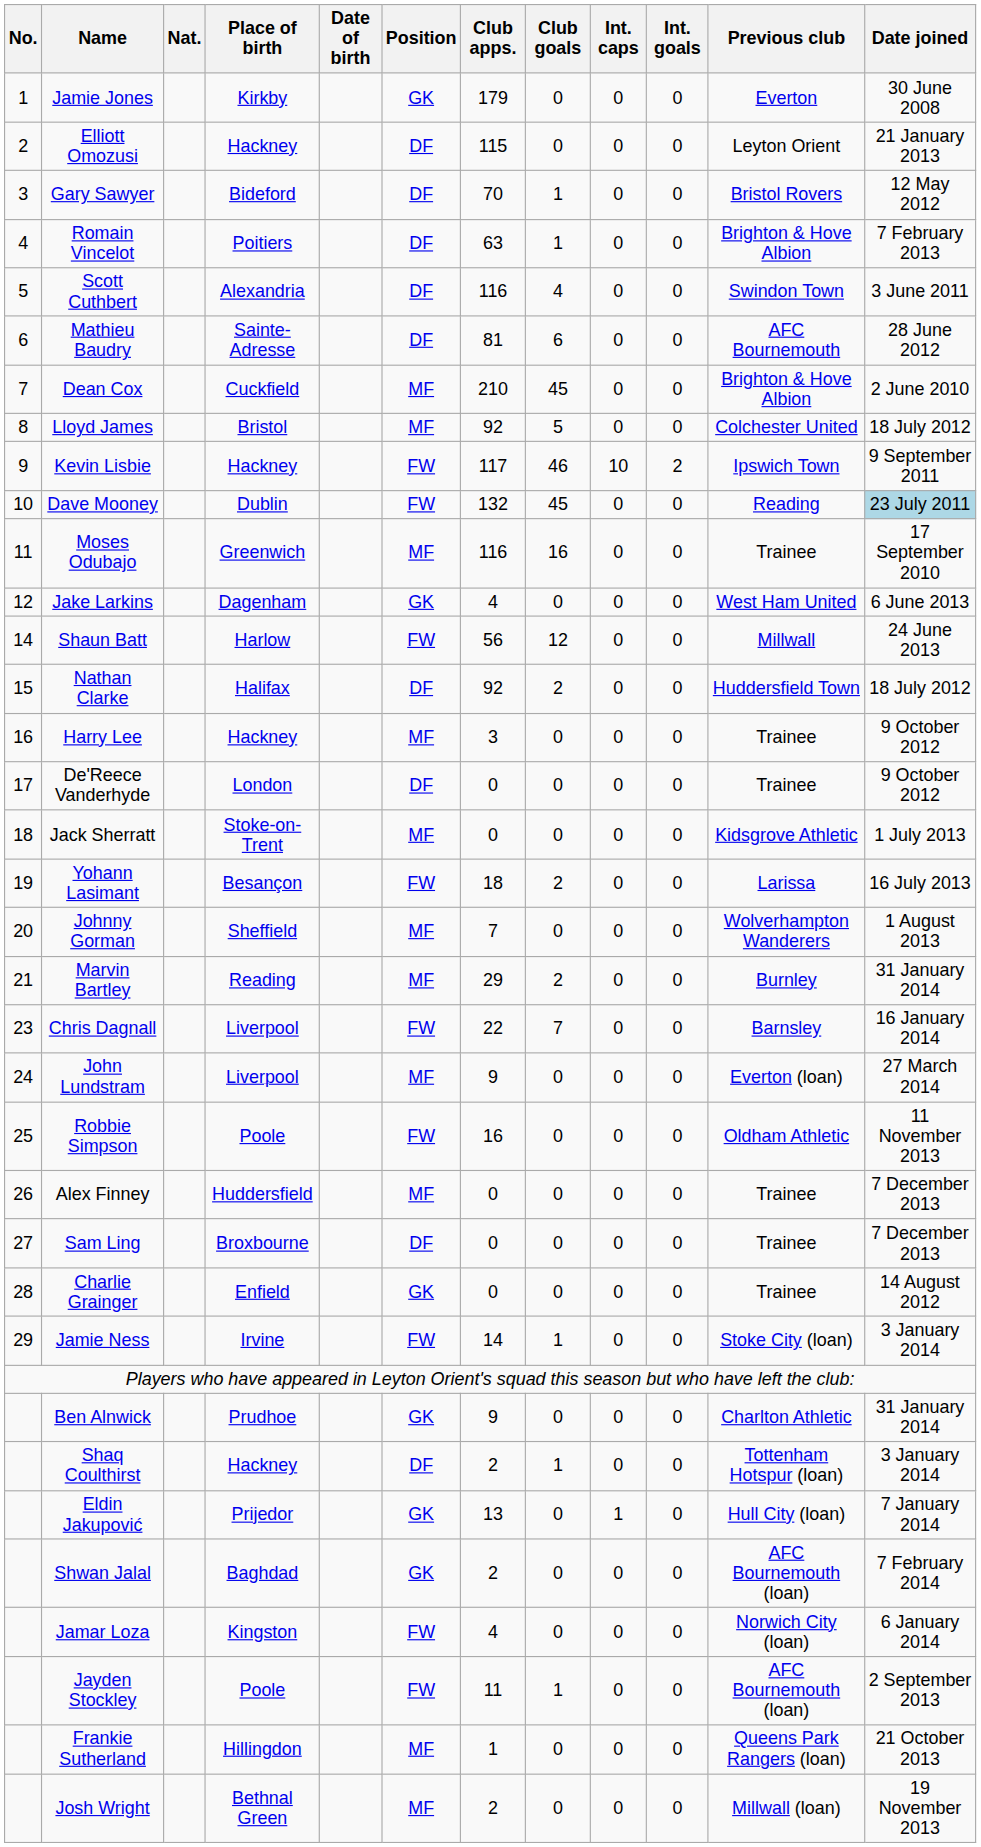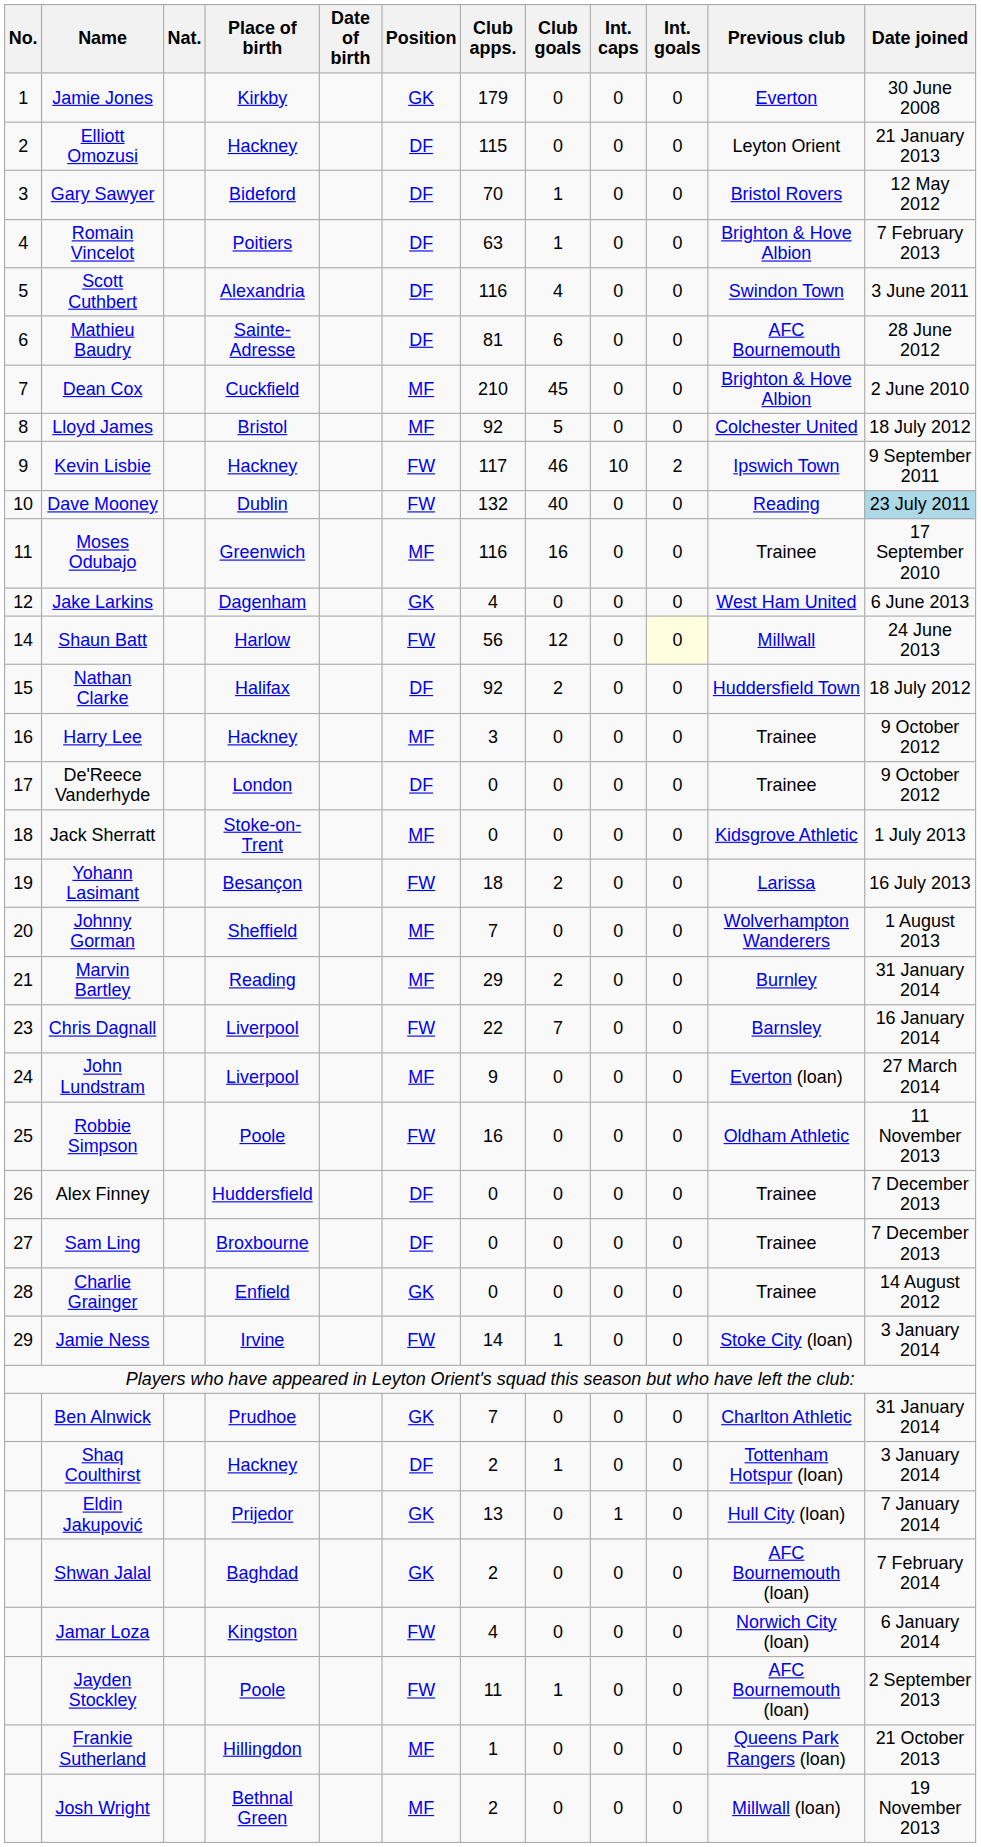 <table class="wikitable"  style="text-align:center">
 <tr>
 <th>No.</th>
 <th>Name</th>
 <th>Nat.</th>
 <th>Place of birth</th>
 <th>Date of birth</th>
 <th>Position</th>
 <th>Club apps.</th>
 <th>Club goals</th>
 <th>Int. caps</th>
 <th>Int. goals</th>
 <th>Previous club</th>
 <th>Date joined</th>
 </tr>
 <tr>
 <td>1</td>
 <td><a href='#'>Jamie Jones</a></td>
 <td></td>
 <td><a href='#'>Kirkby</a></td>
 <td></td>
 <td><a href='#'>GK</a></td>
 <td>179</td>
 <td>0</td>
 <td>0</td>
 <td>0</td>
 <td><a href='#'>Everton</a></td>
 <td>30 June 2008</td>
 </tr>
 <tr>
 <td>2</td>
 <td><a href='#'>Elliott Omozusi</a></td>
 <td></td>
 <td><a href='#'>Hackney</a></td>
 <td></td>
 <td><a href='#'>DF</a></td>
 <td>115</td>
 <td>0</td>
 <td>0</td>
 <td>0</td>
 <td>Leyton Orient</td>
 <td>21 January 2013</td>
 </tr>
 <tr>
 <td>3</td>
 <td><a href='#'>Gary Sawyer</a></td>
 <td></td>
 <td><a href='#'>Bideford</a></td>
 <td></td>
 <td><a href='#'>DF</a></td>
 <td>70</td>
 <td>1</td>
 <td>0</td>
 <td>0</td>
 <td><a href='#'>Bristol Rovers</a></td>
 <td>12 May 2012</td>
 </tr>
 <tr>
 <td>4</td>
 <td><a href='#'>Romain Vincelot</a></td>
 <td></td>
 <td><a href='#'>Poitiers</a></td>
 <td></td>
 <td><a href='#'>DF</a></td>
 <td>63</td>
 <td>1</td>
 <td>0</td>
 <td>0</td>
 <td><a href='#'>Brighton & Hove Albion</a></td>
 <td>7 February 2013</td>
 </tr>
 <tr>
 <td>5</td>
 <td><a href='#'>Scott Cuthbert</a></td>
 <td></td>
 <td><a href='#'>Alexandria</a></td>
 <td></td>
 <td><a href='#'>DF</a></td>
 <td>116</td>
 <td>4</td>
 <td>0</td>
 <td>0</td>
 <td><a href='#'>Swindon Town</a></td>
 <td>3 June 2011</td>
 </tr>
 <tr>
 <td>6</td>
 <td><a href='#'>Mathieu Baudry</a></td>
 <td></td>
 <td><a href='#'>Sainte-Adresse</a></td>
 <td></td>
 <td><a href='#'>DF</a></td>
 <td>81</td>
 <td>6</td>
 <td>0</td>
 <td>0</td>
 <td><a href='#'>AFC Bournemouth</a></td>
 <td>28 June 2012</td>
 </tr>
 <tr>
 <td>7</td>
 <td><a href='#'>Dean Cox</a></td>
 <td></td>
 <td><a href='#'>Cuckfield</a></td>
 <td></td>
 <td><a href='#'>MF</a></td>
 <td>210</td>
 <td>45</td>
 <td>0</td>
 <td>0</td>
 <td><a href='#'>Brighton & Hove Albion</a></td>
 <td>2 June 2010</td>
 </tr>
 <tr>
 <td>8</td>
 <td><a href='#'>Lloyd James</a></td>
 <td></td>
 <td><a href='#'>Bristol</a></td>
 <td></td>
 <td><a href='#'>MF</a></td>
 <td>92</td>
 <td>5</td>
 <td>0</td>
 <td>0</td>
 <td><a href='#'>Colchester United</a></td>
 <td>18 July 2012</td>
 </tr>
 <tr>
 <td>9</td>
 <td><a href='#'>Kevin Lisbie</a></td>
 <td></td>
 <td><a href='#'>Hackney</a></td>
 <td></td>
 <td><a href='#'>FW</a></td>
 <td>117</td>
 <td>46</td>
 <td>10</td>
 <td>2</td>
 <td><a href='#'>Ipswich Town</a></td>
 <td>9 September 2011</td>
 </tr>
 <tr>
 <td>10</td>
 <td><a href='#'>Dave Mooney</a></td>
 <td></td>
 <td><a href='#'>Dublin</a></td>
 <td></td>
 <td><a href='#'>FW</a></td>
 <td>132</td>
-<td>45</td>
+<td>40</td>
 <td>0</td>
 <td>0</td>
 <td><a href='#'>Reading</a></td>
 <td style="background: lightblue;">23 July 2011</td>
 </tr>
 <tr>
 <td>11</td>
 <td><a href='#'>Moses Odubajo</a></td>
 <td></td>
 <td><a href='#'>Greenwich</a></td>
 <td></td>
 <td><a href='#'>MF</a></td>
 <td>116</td>
 <td>16</td>
 <td>0</td>
 <td>0</td>
 <td>Trainee</td>
 <td>17 September 2010</td>
 </tr>
 <tr>
 <td>12</td>
 <td><a href='#'>Jake Larkins</a></td>
 <td></td>
 <td><a href='#'>Dagenham</a></td>
 <td></td>
 <td><a href='#'>GK</a></td>
 <td>4</td>
 <td>0</td>
 <td>0</td>
 <td>0</td>
 <td><a href='#'>West Ham United</a></td>
 <td>6 June 2013</td>
 </tr>
 <tr>
 <td>14</td>
 <td><a href='#'>Shaun Batt</a></td>
 <td></td>
 <td><a href='#'>Harlow</a></td>
 <td></td>
 <td><a href='#'>FW</a></td>
 <td>56</td>
 <td>12</td>
 <td>0</td>
-<td>0</td>
+<td style="background: lightyellow;">0</td>
 <td><a href='#'>Millwall</a></td>
 <td>24 June 2013</td>
 </tr>
 <tr>
 <td>15</td>
 <td><a href='#'>Nathan Clarke</a></td>
 <td></td>
 <td><a href='#'>Halifax</a></td>
 <td></td>
 <td><a href='#'>DF</a></td>
 <td>92</td>
 <td>2</td>
 <td>0</td>
 <td>0</td>
 <td><a href='#'>Huddersfield Town</a></td>
 <td>18 July 2012</td>
 </tr>
 <tr>
 <td>16</td>
 <td><a href='#'>Harry Lee</a></td>
 <td></td>
 <td><a href='#'>Hackney</a></td>
 <td></td>
 <td><a href='#'>MF</a></td>
 <td>3</td>
 <td>0</td>
 <td>0</td>
 <td>0</td>
 <td>Trainee</td>
 <td>9 October 2012</td>
 </tr>
 <tr>
 <td>17</td>
 <td>De'Reece Vanderhyde</td>
 <td></td>
 <td><a href='#'>London</a></td>
 <td></td>
 <td><a href='#'>DF</a></td>
 <td>0</td>
 <td>0</td>
 <td>0</td>
 <td>0</td>
 <td>Trainee</td>
 <td>9 October 2012</td>
 </tr>
 <tr>
 <td>18</td>
 <td>Jack Sherratt</td>
 <td></td>
 <td><a href='#'>Stoke-on-Trent</a></td>
 <td></td>
 <td><a href='#'>MF</a></td>
 <td>0</td>
 <td>0</td>
 <td>0</td>
 <td>0</td>
 <td><a href='#'>Kidsgrove Athletic</a></td>
 <td>1 July 2013</td>
 </tr>
 <tr>
 <td>19</td>
 <td><a href='#'>Yohann Lasimant</a></td>
 <td></td>
 <td><a href='#'>Besançon</a></td>
 <td></td>
 <td><a href='#'>FW</a></td>
 <td>18</td>
 <td>2</td>
 <td>0</td>
 <td>0</td>
 <td><a href='#'>Larissa</a></td>
 <td>16 July 2013</td>
 </tr>
 <tr>
 <td>20</td>
 <td><a href='#'>Johnny Gorman</a></td>
 <td></td>
 <td><a href='#'>Sheffield</a></td>
 <td></td>
 <td><a href='#'>MF</a></td>
 <td>7</td>
 <td>0</td>
 <td>0</td>
 <td>0</td>
 <td><a href='#'>Wolverhampton Wanderers</a></td>
 <td>1 August 2013</td>
 </tr>
 <tr>
 <td>21</td>
 <td><a href='#'>Marvin Bartley</a></td>
 <td></td>
 <td><a href='#'>Reading</a></td>
 <td></td>
 <td><a href='#'>MF</a></td>
 <td>29</td>
 <td>2</td>
 <td>0</td>
 <td>0</td>
 <td><a href='#'>Burnley</a></td>
 <td>31 January 2014</td>
 </tr>
 <tr>
 <td>23</td>
 <td><a href='#'>Chris Dagnall</a></td>
 <td></td>
 <td><a href='#'>Liverpool</a></td>
 <td></td>
 <td><a href='#'>FW</a></td>
 <td>22</td>
 <td>7</td>
 <td>0</td>
 <td>0</td>
 <td><a href='#'>Barnsley</a></td>
 <td>16 January 2014</td>
 </tr>
 <tr>
 <td>24</td>
 <td><a href='#'>John Lundstram</a></td>
 <td></td>
 <td><a href='#'>Liverpool</a></td>
 <td></td>
 <td><a href='#'>MF</a></td>
 <td>9</td>
 <td>0</td>
 <td>0</td>
 <td>0</td>
 <td><a href='#'>Everton</a> (loan)</td>
 <td>27 March 2014</td>
 </tr>
 <tr>
 <td>25</td>
 <td><a href='#'>Robbie Simpson</a></td>
 <td></td>
 <td><a href='#'>Poole</a></td>
 <td></td>
 <td><a href='#'>FW</a></td>
 <td>16</td>
 <td>0</td>
 <td>0</td>
 <td>0</td>
 <td><a href='#'>Oldham Athletic</a></td>
 <td>11 November 2013</td>
 </tr>
 <tr>
 <td>26</td>
 <td>Alex Finney</td>
 <td></td>
 <td><a href='#'>Huddersfield</a></td>
 <td></td>
-<td><a href='#'>MF</a></td>
+<td><a href='#'>DF</a></td>
 <td>0</td>
 <td>0</td>
 <td>0</td>
 <td>0</td>
 <td>Trainee</td>
 <td>7 December 2013</td>
 </tr>
 <tr>
 <td>27</td>
 <td><a href='#'>Sam Ling</a></td>
 <td></td>
 <td><a href='#'>Broxbourne</a></td>
 <td></td>
 <td><a href='#'>DF</a></td>
 <td>0</td>
 <td>0</td>
 <td>0</td>
 <td>0</td>
 <td>Trainee</td>
 <td>7 December 2013</td>
 </tr>
 <tr>
 <td>28</td>
 <td><a href='#'>Charlie Grainger</a></td>
 <td></td>
 <td><a href='#'>Enfield</a></td>
 <td></td>
 <td><a href='#'>GK</a></td>
 <td>0</td>
 <td>0</td>
 <td>0</td>
 <td>0</td>
 <td>Trainee</td>
 <td>14 August 2012</td>
 </tr>
 <tr>
 <td>29</td>
 <td><a href='#'>Jamie Ness</a></td>
 <td></td>
 <td><a href='#'>Irvine</a></td>
 <td></td>
 <td><a href='#'>FW</a></td>
 <td>14</td>
 <td>1</td>
 <td>0</td>
 <td>0</td>
 <td><a href='#'>Stoke City</a> (loan)</td>
 <td>3 January 2014</td>
 </tr>
 <tr>
 <td colspan="12"><em>Players who have appeared in Leyton Orient's squad this season but who have left the club:</em></td>
 </tr>
 <tr>
 <td></td>
 <td><a href='#'>Ben Alnwick</a></td>
 <td></td>
 <td><a href='#'>Prudhoe</a></td>
 <td></td>
 <td><a href='#'>GK</a></td>
-<td>9</td>
+<td>7</td>
 <td>0</td>
 <td>0</td>
 <td>0</td>
 <td><a href='#'>Charlton Athletic</a></td>
 <td>31 January 2014</td>
 </tr>
 <tr>
 <td></td>
 <td><a href='#'>Shaq Coulthirst</a></td>
 <td></td>
 <td><a href='#'>Hackney</a></td>
 <td></td>
 <td><a href='#'>DF</a></td>
 <td>2</td>
 <td>1</td>
 <td>0</td>
 <td>0</td>
 <td><a href='#'>Tottenham Hotspur</a> (loan)</td>
 <td>3 January 2014</td>
 </tr>
 <tr>
 <td></td>
 <td><a href='#'>Eldin Jakupović</a></td>
 <td></td>
 <td><a href='#'>Prijedor</a></td>
 <td></td>
 <td><a href='#'>GK</a></td>
 <td>13</td>
 <td>0</td>
 <td>1</td>
 <td>0</td>
 <td><a href='#'>Hull City</a> (loan)</td>
 <td>7 January 2014</td>
 </tr>
 <tr>
 <td></td>
 <td><a href='#'>Shwan Jalal</a></td>
 <td></td>
 <td><a href='#'>Baghdad</a></td>
 <td></td>
 <td><a href='#'>GK</a></td>
 <td>2</td>
 <td>0</td>
 <td>0</td>
 <td>0</td>
 <td><a href='#'>AFC Bournemouth</a> (loan)</td>
 <td>7 February 2014</td>
 </tr>
 <tr>
 <td></td>
 <td><a href='#'>Jamar Loza</a></td>
 <td></td>
 <td><a href='#'>Kingston</a></td>
 <td></td>
 <td><a href='#'>FW</a></td>
 <td>4</td>
 <td>0</td>
 <td>0</td>
 <td>0</td>
 <td><a href='#'>Norwich City</a> (loan)</td>
 <td>6 January 2014</td>
 </tr>
 <tr>
 <td></td>
 <td><a href='#'>Jayden Stockley</a></td>
 <td></td>
 <td><a href='#'>Poole</a></td>
 <td></td>
 <td><a href='#'>FW</a></td>
 <td>11</td>
 <td>1</td>
 <td>0</td>
 <td>0</td>
 <td><a href='#'>AFC Bournemouth</a> (loan)</td>
 <td>2 September 2013</td>
 </tr>
 <tr>
 <td></td>
 <td><a href='#'>Frankie Sutherland</a></td>
 <td></td>
 <td><a href='#'>Hillingdon</a></td>
 <td></td>
 <td><a href='#'>MF</a></td>
 <td>1</td>
 <td>0</td>
 <td>0</td>
 <td>0</td>
 <td><a href='#'>Queens Park Rangers</a> (loan)</td>
 <td>21 October 2013</td>
 </tr>
 <tr>
 <td></td>
 <td><a href='#'>Josh Wright</a></td>
 <td></td>
 <td><a href='#'>Bethnal Green</a></td>
 <td></td>
 <td><a href='#'>MF</a></td>
 <td>2</td>
 <td>0</td>
 <td>0</td>
 <td>0</td>
 <td><a href='#'>Millwall</a> (loan)</td>
 <td>19 November 2013</td>
 </tr>
 </table>
